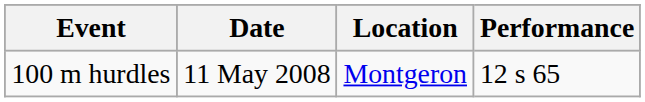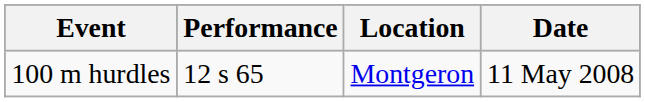 <table class="wikitable" style="border-collapse: collapse; font-size: 95%;">
 <tr>
 <th scope=col>Event</th>
+<th scope=col>Performance</th>
+<th scope=col>Location</th>
 <th scope=col>Date</th>
-<th scope=col>Location</th>
-<th scope=col>Performance</th>
 </tr>
 <tr>
 <td>100 m hurdles</td>
+<td>12 s 65</td>
+<td><a href='#'>Montgeron</a></td>
 <td>11 May 2008</td>
-<td><a href='#'>Montgeron</a></td>
-<td>12 s 65</td>
 </tr>
 </table>
